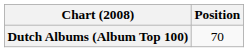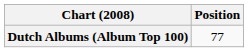 <table class="wikitable plainrowheaders" style="text-align:center">
 <tr>
 <th scope="col">Chart (2008)</th>
 <th scope="col">Position</th>
 </tr>
 <tr>
 <th scope="row">Dutch Albums (Album Top 100)</th>
-<td>70</td>
+<td>77</td>
 </tr>
 </table>
